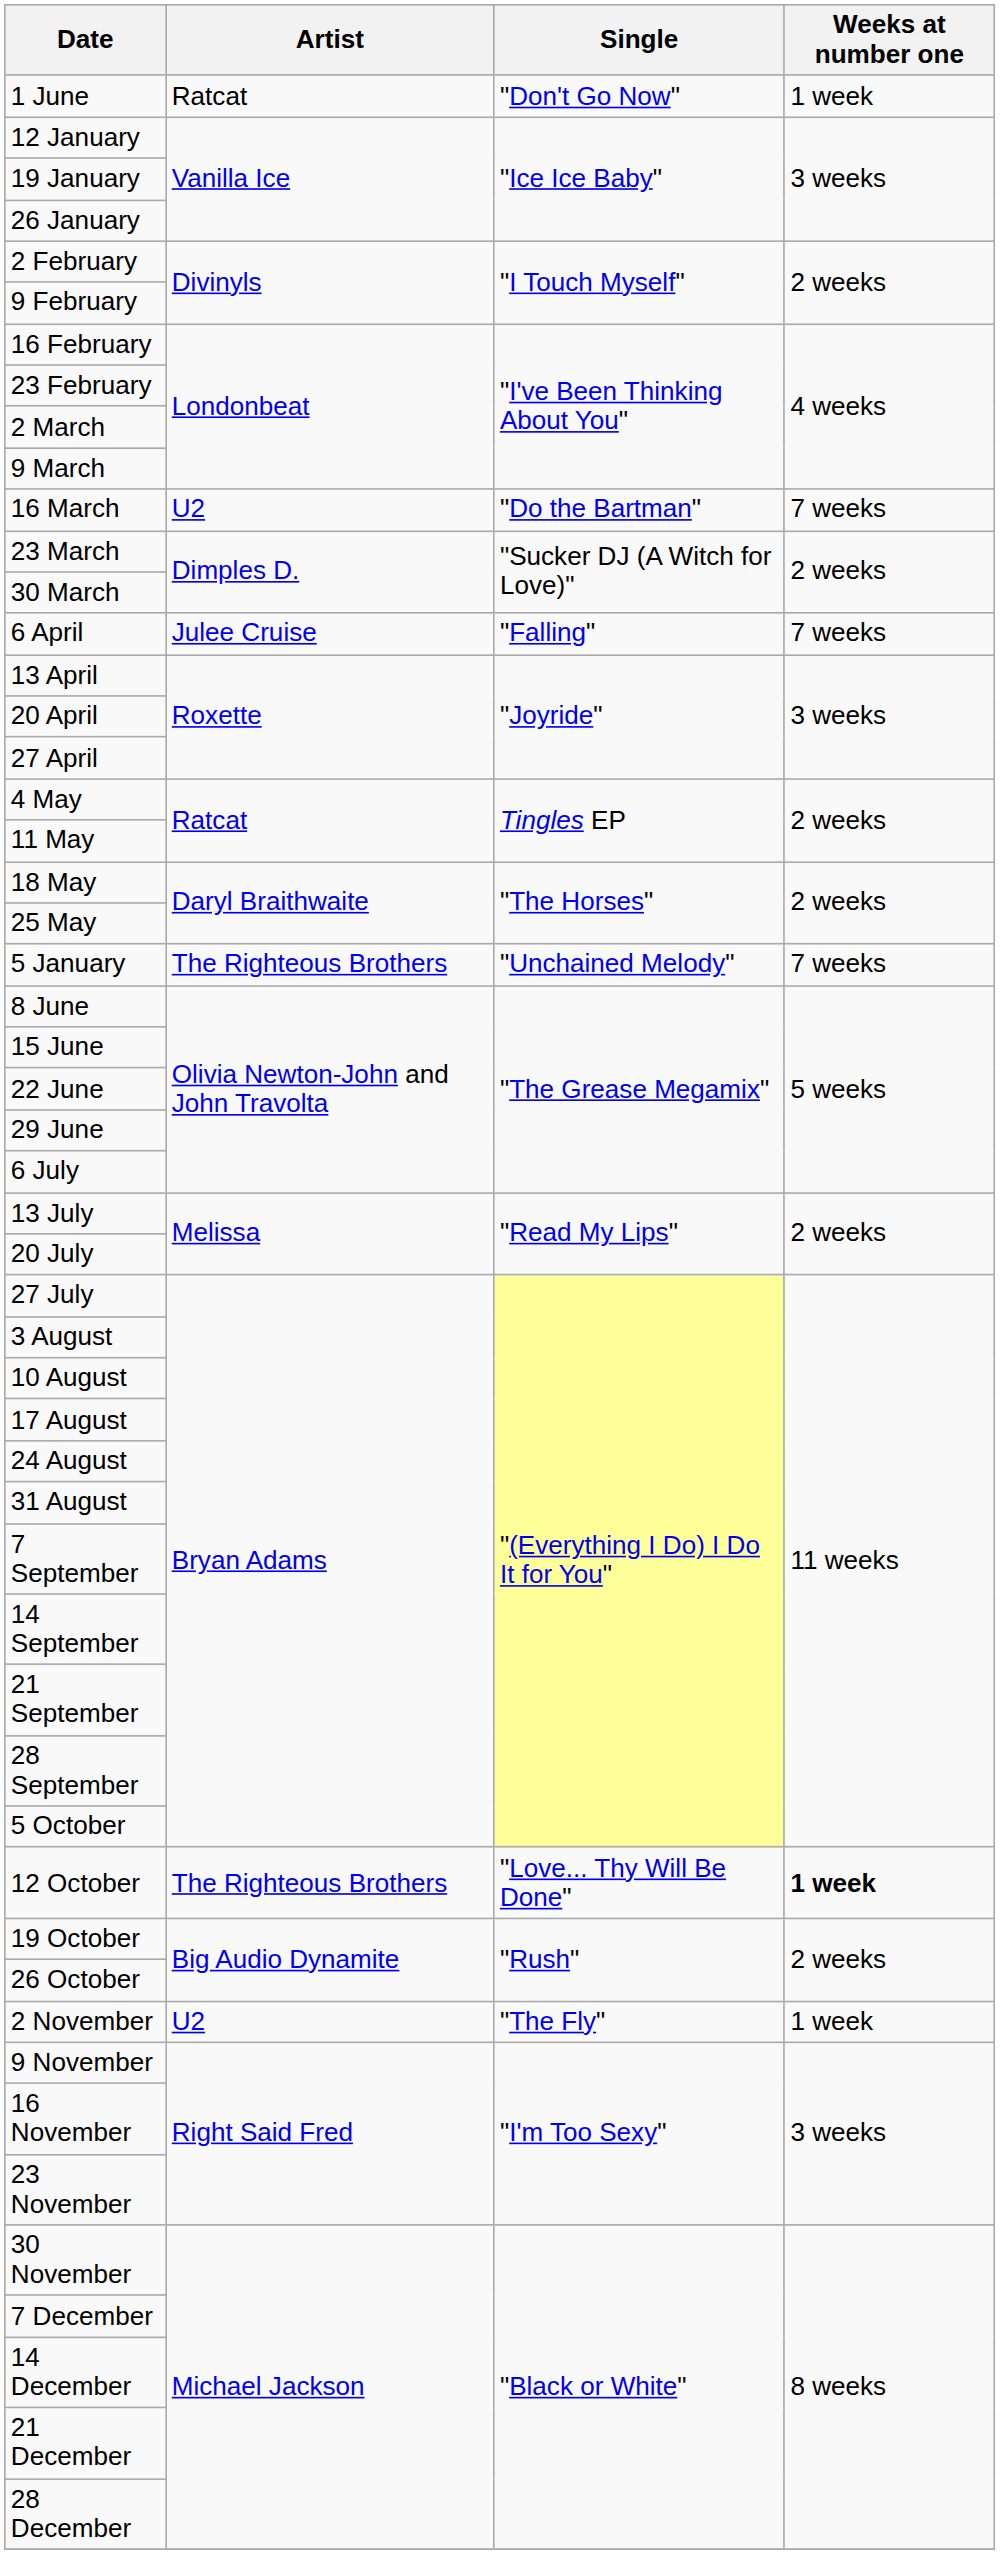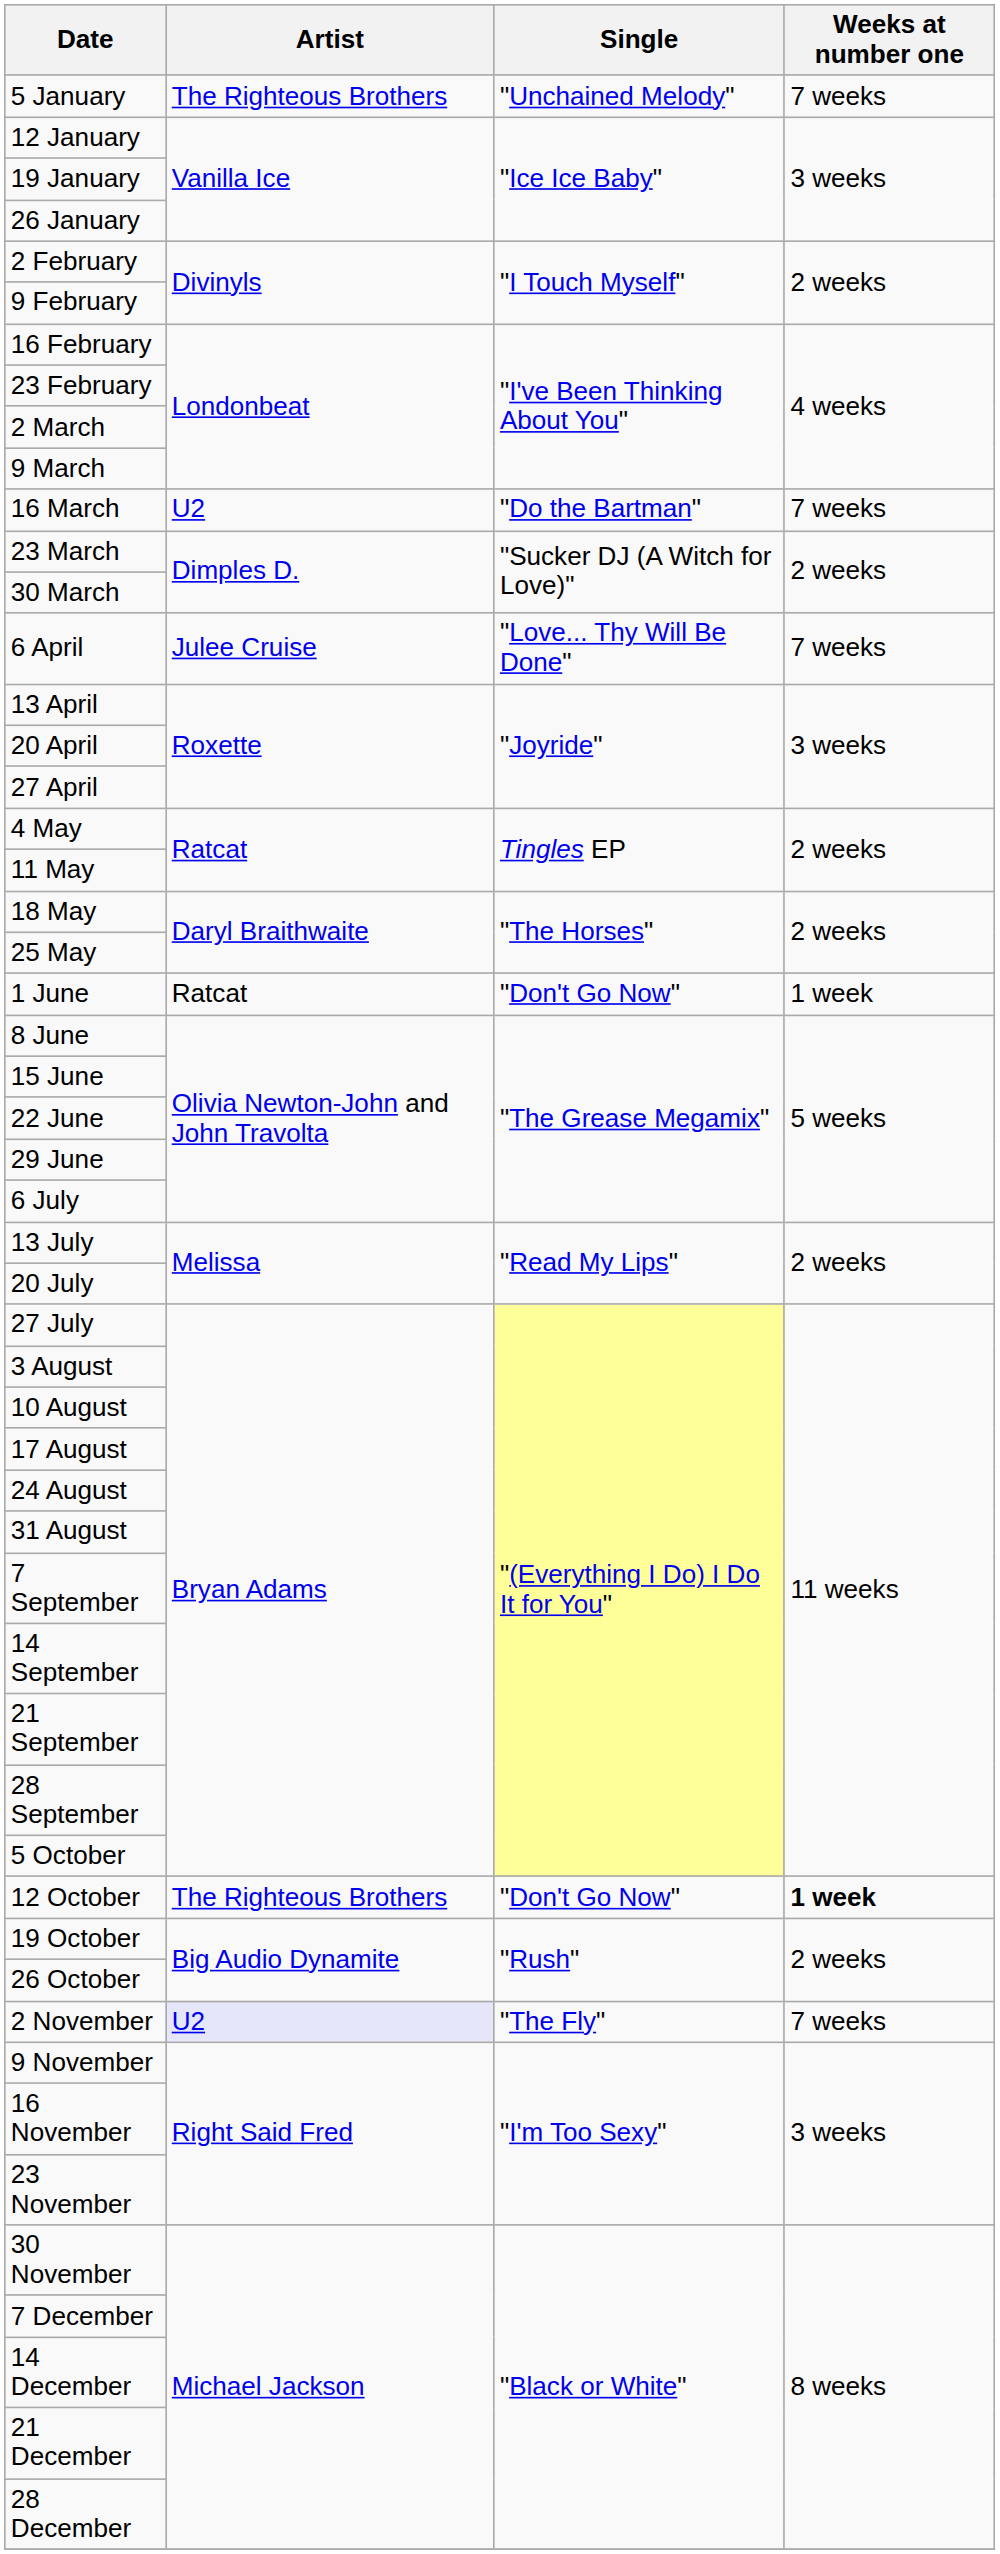 <table class="wikitable">
 <tr>
 <th>Date</th>
 <th>Artist</th>
 <th>Single</th>
 <th>Weeks at number one</th>
 </tr>
 <tr>
-<td>1 June</td>
-<td>Ratcat</td>
-<td>"<a href='#'>Don't Go Now</a>"</td>
-<td>1 week</td>
+<td>5 January</td>
+<td><a href='#'>The Righteous Brothers</a></td>
+<td>"<a href='#'>Unchained Melody</a>"</td>
+<td>7 weeks</td>
 </tr>
 <tr>
 <td>12 January</td>
 <td rowspan="3"><a href='#'>Vanilla Ice</a></td>
 <td rowspan="3">"<a href='#'>Ice Ice Baby</a>"</td>
 <td rowspan="3">3 weeks</td>
 </tr>
 <tr>
 <td>19 January</td>
 </tr>
 <tr>
 <td>26 January</td>
 </tr>
 <tr>
 <td>2 February</td>
 <td rowspan="2"><a href='#'>Divinyls</a></td>
 <td rowspan="2">"<a href='#'>I Touch Myself</a>"</td>
 <td rowspan="2">2 weeks</td>
 </tr>
 <tr>
 <td>9 February</td>
 </tr>
 <tr>
 <td>16 February</td>
 <td rowspan="4"><a href='#'>Londonbeat</a></td>
 <td rowspan="4">"<a href='#'>I've Been Thinking About You</a>"</td>
 <td rowspan="4">4 weeks</td>
 </tr>
 <tr>
 <td>23 February</td>
 </tr>
 <tr>
 <td>2 March</td>
 </tr>
 <tr>
 <td>9 March</td>
 </tr>
 <tr>
 <td>16 March</td>
 <td><a href='#'>U2</a></td>
 <td>"<a href='#'>Do the Bartman</a>"</td>
 <td>7 weeks</td>
 </tr>
 <tr>
 <td>23 March</td>
 <td rowspan="2"><a href='#'>Dimples D.</a></td>
 <td rowspan="2">"Sucker DJ (A Witch for Love)"</td>
 <td rowspan="2">2 weeks</td>
 </tr>
 <tr>
 <td>30 March</td>
 </tr>
 <tr>
 <td>6 April</td>
 <td><a href='#'>Julee Cruise</a></td>
-<td>"<a href='#'>Falling</a>"</td>
+<td>"<a href='#'>Love... Thy Will Be Done</a>"</td>
 <td>7 weeks</td>
 </tr>
 <tr>
 <td>13 April</td>
 <td rowspan="3"><a href='#'>Roxette</a></td>
 <td rowspan="3">"<a href='#'>Joyride</a>"</td>
 <td rowspan="3">3 weeks</td>
 </tr>
 <tr>
 <td>20 April</td>
 </tr>
 <tr>
 <td>27 April</td>
 </tr>
 <tr>
 <td>4 May</td>
 <td rowspan="2"><a href='#'>Ratcat</a></td>
 <td rowspan="2"><em><a href='#'>Tingles</a></em> EP</td>
 <td rowspan="2">2 weeks</td>
 </tr>
 <tr>
 <td>11 May</td>
 </tr>
 <tr>
 <td>18 May</td>
 <td rowspan="2"><a href='#'>Daryl Braithwaite</a></td>
 <td rowspan="2">"<a href='#'>The Horses</a>"</td>
 <td rowspan="2">2 weeks</td>
 </tr>
 <tr>
 <td>25 May</td>
 </tr>
 <tr>
-<td>5 January</td>
-<td><a href='#'>The Righteous Brothers</a></td>
-<td>"<a href='#'>Unchained Melody</a>"</td>
-<td>7 weeks</td>
+<td>1 June</td>
+<td>Ratcat</td>
+<td>"<a href='#'>Don't Go Now</a>"</td>
+<td>1 week</td>
 </tr>
 <tr>
 <td>8 June</td>
 <td rowspan="5"><a href='#'>Olivia Newton-John</a> and <a href='#'>John Travolta</a></td>
 <td rowspan="5">"<a href='#'>The Grease Megamix</a>"</td>
 <td rowspan="5">5 weeks</td>
 </tr>
 <tr>
 <td>15 June</td>
 </tr>
 <tr>
 <td>22 June</td>
 </tr>
 <tr>
 <td>29 June</td>
 </tr>
 <tr>
 <td>6 July</td>
 </tr>
 <tr>
 <td>13 July</td>
 <td rowspan="2"><a href='#'>Melissa</a></td>
 <td rowspan="2">"<a href='#'>Read My Lips</a>"</td>
 <td rowspan="2">2 weeks</td>
 </tr>
 <tr>
 <td>20 July</td>
 </tr>
 <tr>
 <td>27 July</td>
 <td rowspan="11"><a href='#'>Bryan Adams</a></td>
 <td bgcolor=#FFFF99 align="left" rowspan="11">"<a href='#'>(Everything I Do) I Do It for You</a>"</td>
 <td rowspan="11">11 weeks</td>
 </tr>
 <tr>
 <td>3 August</td>
 </tr>
 <tr>
 <td>10 August</td>
 </tr>
 <tr>
 <td>17 August</td>
 </tr>
 <tr>
 <td>24 August</td>
 </tr>
 <tr>
 <td>31 August</td>
 </tr>
 <tr>
 <td>7 September</td>
 </tr>
 <tr>
 <td>14 September</td>
 </tr>
 <tr>
 <td>21 September</td>
 </tr>
 <tr>
 <td>28 September</td>
 </tr>
 <tr>
 <td>5 October</td>
 </tr>
 <tr>
 <td>12 October</td>
 <td><a href='#'>The Righteous Brothers</a></td>
-<td>"<a href='#'>Love... Thy Will Be Done</a>"</td>
+<td>"<a href='#'>Don't Go Now</a>"</td>
 <td><strong>1 week</strong></td>
 </tr>
 <tr>
 <td>19 October</td>
 <td rowspan="2"><a href='#'>Big Audio Dynamite</a></td>
 <td rowspan="2">"<a href='#'>Rush</a>"</td>
 <td rowspan="2">2 weeks</td>
 </tr>
 <tr>
 <td>26 October</td>
 </tr>
 <tr>
 <td>2 November</td>
-<td><a href='#'>U2</a></td>
+<td style="background: lavender;"><a href='#'>U2</a></td>
 <td>"<a href='#'>The Fly</a>"</td>
-<td>1 week</td>
+<td>7 weeks</td>
 </tr>
 <tr>
 <td>9 November</td>
 <td rowspan="3"><a href='#'>Right Said Fred</a></td>
 <td rowspan="3">"<a href='#'>I'm Too Sexy</a>"</td>
 <td rowspan="3">3 weeks</td>
 </tr>
 <tr>
 <td>16 November</td>
 </tr>
 <tr>
 <td>23 November</td>
 </tr>
 <tr>
 <td>30 November</td>
 <td rowspan="5"><a href='#'>Michael Jackson</a></td>
 <td rowspan="5">"<a href='#'>Black or White</a>"</td>
 <td rowspan="5">8 weeks</td>
 </tr>
 <tr>
 <td>7 December</td>
 </tr>
 <tr>
 <td>14 December</td>
 </tr>
 <tr>
 <td>21 December</td>
 </tr>
 <tr>
 <td>28 December</td>
 </tr>
 <tr>
 </tr>
 </table>
